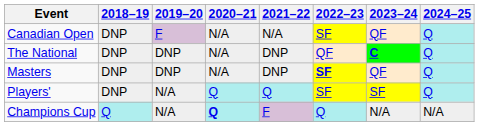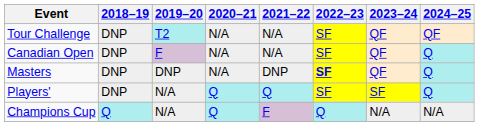 <table class="wikitable" border="1">
 <tr>
 <th>Event</th>
 <th><a href='#'>2018–19</a></th>
 <th><a href='#'>2019–20</a></th>
 <th><a href='#'>2020–21</a></th>
 <th><a href='#'>2021–22</a></th>
 <th><a href='#'>2022–23</a></th>
 <th><a href='#'>2023–24</a></th>
 <th><a href='#'>2024–25</a></th>
 </tr>
 <tr>
+<td><a href='#'>Tour Challenge</a></td>
+<td style="background:#EFEFEF;">DNP</td>
+<td style="background:#afeeee;"><a href='#'>T2</a></td>
+<td style="background:#EFEFEF;">N/A</td>
+<td style="background:#EFEFEF;">N/A</td>
+<td style="background:yellow;"><a href='#'>SF</a></td>
+<td style="background:#ffebcd;"><a href='#'>QF</a></td>
+<td style="background:#ffebcd;"><a href='#'>QF</a></td>
+</tr>
+<tr>
 <td><a href='#'>Canadian Open</a></td>
 <td style="background:#EFEFEF;">DNP</td>
 <td style="background:thistle;"><a href='#'>F</a></td>
 <td style="background:#EFEFEF;">N/A</td>
 <td style="background:#EFEFEF;">N/A</td>
 <td style="background:yellow;"><a href='#'>SF</a></td>
 <td style="background:#ffebcd;"><a href='#'>QF</a></td>
-<td style="background:#afeeee;"><a href='#'>Q</a></td>
-</tr>
-<tr>
-<td><a href='#'>The National</a></td>
-<td style="background:#EFEFEF;">DNP</td>
-<td style="background:#EFEFEF;">DNP</td>
-<td style="background:#EFEFEF;">N/A</td>
-<td style="background:#EFEFEF;">DNP</td>
-<td style="background:#ffebcd;"><a href='#'>QF</a></td>
-<td style="background:#00ff00;"><strong><a href='#'>C</a></strong></td>
 <td style="background:#afeeee;"><a href='#'>Q</a></td>
 </tr>
 <tr>
 <td><a href='#'>Masters</a></td>
 <td style="background:#EFEFEF;">DNP</td>
 <td style="background:#EFEFEF;">DNP</td>
 <td style="background:#EFEFEF;">N/A</td>
 <td style="background:#EFEFEF;">DNP</td>
 <td style="background:yellow;"><strong><a href='#'>SF</a></strong></td>
 <td style="background:#ffebcd;"><a href='#'>QF</a></td>
 <td style="background:#afeeee;"><a href='#'>Q</a></td>
 </tr>
 <tr>
 <td><a href='#'>Players'</a></td>
 <td style="background:#EFEFEF;">DNP</td>
 <td style="background:#EFEFEF;">N/A</td>
 <td style="background:#afeeee;"><a href='#'>Q</a></td>
 <td style="background:#afeeee;"><a href='#'>Q</a></td>
 <td style="background:yellow;"><a href='#'>SF</a></td>
 <td style="background:yellow;"><a href='#'>SF</a></td>
 <td style="background:#afeeee;"><a href='#'>Q</a></td>
 </tr>
 <tr>
 <td><a href='#'>Champions Cup</a></td>
 <td style="background:#afeeee;"><a href='#'>Q</a></td>
 <td style="background:#EFEFEF;">N/A</td>
-<td style="background:#afeeee;"><strong><a href='#'>Q</a></strong></td>
+<td style="background:#afeeee;"><a href='#'>Q</a></td>
 <td style="background:thistle;"><a href='#'>F</a></td>
 <td style="background:#afeeee;"><a href='#'>Q</a></td>
 <td style="background:#EFEFEF;">N/A</td>
 <td style="background:#EFEFEF;">N/A</td>
 </tr>
 </table>
